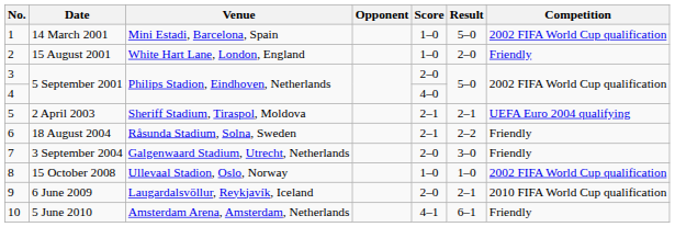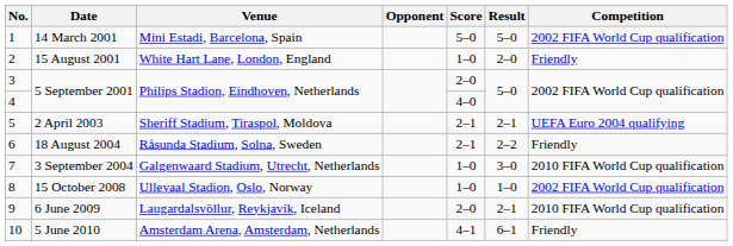 <table class="wikitable sortable">
 <tr>
 <th>No.</th>
 <th>Date</th>
 <th>Venue</th>
 <th>Opponent</th>
 <th>Score</th>
 <th>Result</th>
 <th>Competition</th>
 </tr>
 <tr>
 <td>1</td>
 <td>14 March 2001</td>
 <td><a href='#'>Mini Estadi</a>, <a href='#'>Barcelona</a>, Spain</td>
 <td></td>
-<td align=center>1–0</td>
+<td align=center>5–0</td>
 <td align=center>5–0</td>
 <td><a href='#'>2002 FIFA World Cup qualification</a></td>
 </tr>
 <tr>
 <td>2</td>
 <td>15 August 2001</td>
 <td><a href='#'>White Hart Lane</a>, <a href='#'>London</a>, England</td>
 <td></td>
 <td align=center>1–0</td>
 <td align=center>2–0</td>
 <td><a href='#'>Friendly</a></td>
 </tr>
 <tr>
 <td>3</td>
 <td rowspan=2>5 September 2001</td>
 <td rowspan=2><a href='#'>Philips Stadion</a>, <a href='#'>Eindhoven</a>, Netherlands</td>
 <td rowspan=2></td>
 <td align=center>2–0</td>
 <td align=center rowspan=2>5–0</td>
 <td rowspan=2>2002 FIFA World Cup qualification</td>
 </tr>
 <tr>
 <td>4</td>
 <td align=center>4–0</td>
 </tr>
 <tr>
 <td>5</td>
 <td>2 April 2003</td>
 <td><a href='#'>Sheriff Stadium</a>, <a href='#'>Tiraspol</a>, Moldova</td>
 <td></td>
 <td align=center>2–1</td>
 <td align=center>2–1</td>
 <td><a href='#'>UEFA Euro 2004 qualifying</a></td>
 </tr>
 <tr>
 <td>6</td>
 <td>18 August 2004</td>
 <td><a href='#'>Råsunda Stadium</a>, <a href='#'>Solna</a>, Sweden</td>
 <td></td>
 <td align=center>2–1</td>
 <td align=center>2–2</td>
 <td>Friendly</td>
 </tr>
 <tr>
 <td>7</td>
 <td>3 September 2004</td>
 <td><a href='#'>Galgenwaard Stadium</a>, <a href='#'>Utrecht</a>, Netherlands</td>
 <td></td>
-<td align=center>2–0</td>
+<td align=center>1–0</td>
 <td align=center>3–0</td>
-<td>Friendly</td>
+<td>2010 FIFA World Cup qualification</td>
 </tr>
 <tr>
 <td>8</td>
 <td>15 October 2008</td>
 <td><a href='#'>Ullevaal Stadion</a>, <a href='#'>Oslo</a>, Norway</td>
 <td></td>
 <td align=center>1–0</td>
 <td align=center>1–0</td>
 <td><a href='#'>2002 FIFA World Cup qualification</a></td>
 </tr>
 <tr>
 <td>9</td>
 <td>6 June 2009</td>
 <td><a href='#'>Laugardalsvöllur</a>, <a href='#'>Reykjavík</a>, Iceland</td>
 <td></td>
 <td align=center>2–0</td>
 <td align=center>2–1</td>
 <td>2010 FIFA World Cup qualification</td>
 </tr>
 <tr>
 <td>10</td>
 <td>5 June 2010</td>
 <td><a href='#'>Amsterdam Arena</a>, <a href='#'>Amsterdam</a>, Netherlands</td>
 <td></td>
 <td align=center>4–1</td>
 <td align=center>6–1</td>
 <td>Friendly</td>
 </tr>
 </table>
